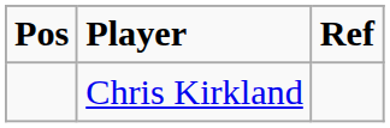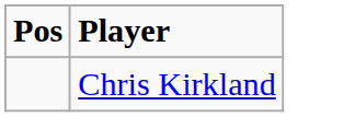 <table class="wikitable">
 <tr>
 <td><strong>Pos</strong></td>
 <td><strong>Player</strong></td>
-<td><strong>Ref</strong></td>
 </tr>
 <tr>
 <td></td>
 <td> <a href='#'>Chris Kirkland</a></td>
-<td></td>
 </tr>
 </table>
